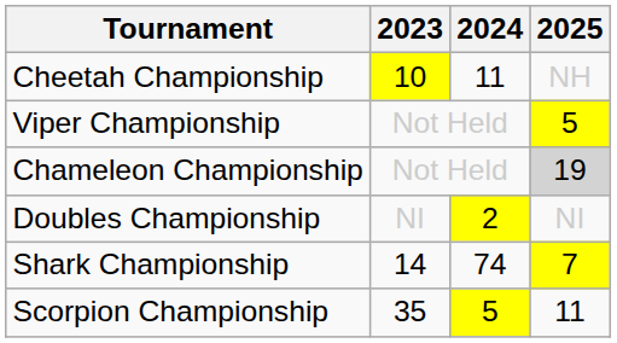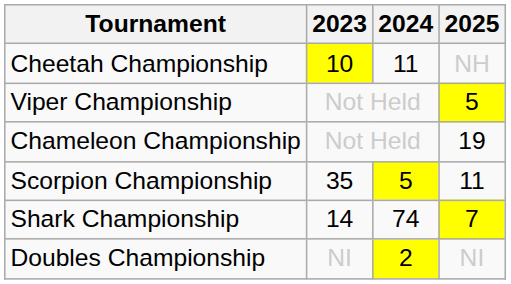 <table class="wikitable" style="text-align:center;">
 <tr>
 <th>Tournament</th>
 <th>2023</th>
 <th>2024</th>
 <th>2025</th>
 </tr>
 <tr>
 <td align="left">Cheetah Championship</td>
 <td style="background:yellow;">10</td>
 <td>11</td>
 <td style=color:#ccc>NH</td>
 </tr>
 <tr>
 <td align="left">Viper Championship</td>
 <td colspan=2 style=color:#ccc>Not Held</td>
 <td style="background:yellow;">5</td>
 </tr>
 <tr>
 <td align="left">Chameleon Championship</td>
 <td colspan=2 style=color:#ccc>Not Held</td>
-<td style="background: lightgrey;">19</td>
+<td>19</td>
 </tr>
 <tr>
-<td align="left">Doubles Championship</td>
-<td style=color:#ccc>NI</td>
-<td style="background:yellow;">2</td>
-<td style=color:#ccc>NI</td>
+<td align="left">Scorpion Championship</td>
+<td>35</td>
+<td style="background:yellow;">5</td>
+<td>11</td>
 </tr>
 <tr>
 <td align="left">Shark Championship</td>
 <td>14</td>
 <td>74</td>
 <td style="background:yellow;">7</td>
 </tr>
 <tr>
-<td align="left">Scorpion Championship</td>
-<td>35</td>
-<td style="background:yellow;">5</td>
-<td>11</td>
+<td align="left">Doubles Championship</td>
+<td style=color:#ccc>NI</td>
+<td style="background:yellow;">2</td>
+<td style=color:#ccc>NI</td>
 </tr>
 </table>
